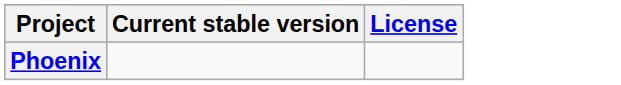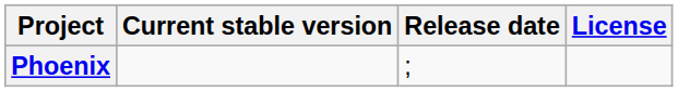 <table class="wikitable sortable sort-under" style="font-size: 90%">
 <tr>
 <th>Project</th>
 <th>Current stable version</th>
+<th>Release date</th>
 <th><a href='#'>License</a></th>
 </tr>
 <tr>
 <th><a href='#'>Phoenix</a></th>
 <td></td>
+<td>; </td>
 <td></td>
 </tr>
 </table>
